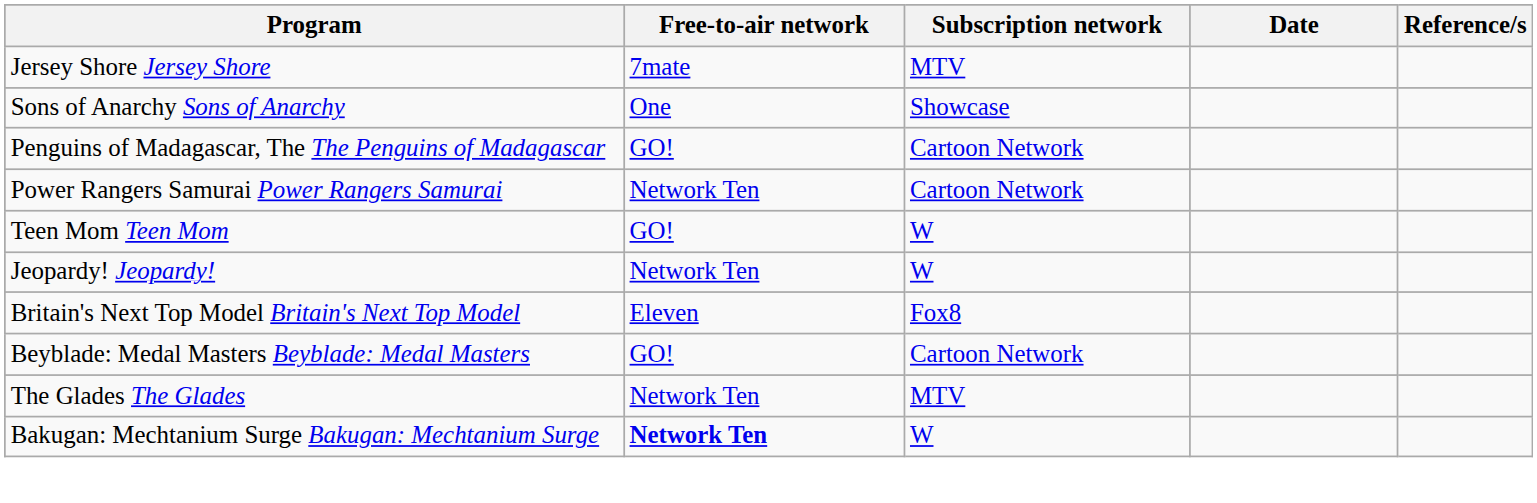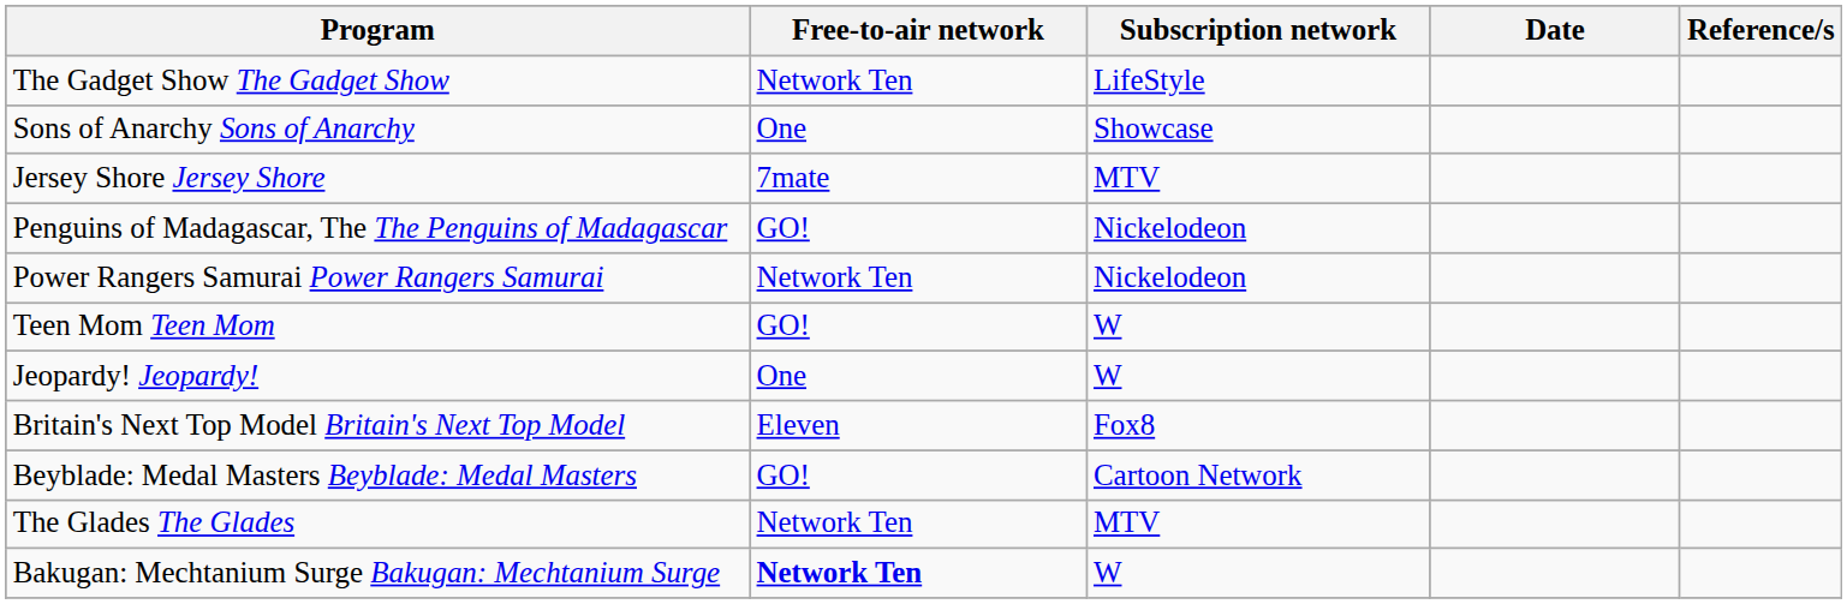 <table class="wikitable sortable" width="100%" style="font-size:90%;">
 <tr bgcolor="#efefef">
 <th width=45%>Program</th>
 <th width=20%>Free-to-air network</th>
 <th width=20%>Subscription network</th>
 <th width=15%>Date</th>
 <th class="unsortable">Reference/s</th>
 </tr>
 <tr>
-<td><span>Jersey Shore</span>  <em><a href='#'>Jersey Shore</a></em></td>
-<td><a href='#'>7mate</a></td>
-<td><a href='#'>MTV</a></td>
+<td><span>The Gadget Show</span>  <em><a href='#'>The Gadget Show</a></em></td>
+<td><a href='#'>Network Ten</a></td>
+<td><a href='#'>LifeStyle</a></td>
 <td></td>
 <td></td>
 </tr>
 <tr>
 <td><span>Sons of Anarchy</span>  <em><a href='#'>Sons of Anarchy</a></em></td>
 <td><a href='#'>One</a></td>
 <td><a href='#'>Showcase</a></td>
 <td></td>
 <td></td>
 </tr>
 <tr>
+<td><span>Jersey Shore</span>  <em><a href='#'>Jersey Shore</a></em></td>
+<td><a href='#'>7mate</a></td>
+<td><a href='#'>MTV</a></td>
+<td></td>
+<td></td>
+</tr>
+<tr>
 <td><span>Penguins of Madagascar, The</span>  <em><a href='#'>The Penguins of Madagascar</a></em></td>
 <td><a href='#'>GO!</a></td>
-<td><a href='#'>Cartoon Network</a></td>
+<td><a href='#'>Nickelodeon</a></td>
 <td></td>
 <td></td>
 </tr>
 <tr>
 <td><span>Power Rangers Samurai</span>  <em><a href='#'>Power Rangers Samurai</a></em></td>
 <td><a href='#'>Network Ten</a></td>
-<td><a href='#'>Cartoon Network</a></td>
+<td><a href='#'>Nickelodeon</a></td>
 <td></td>
 <td></td>
 </tr>
 <tr>
 <td><span>Teen Mom</span>  <em><a href='#'>Teen Mom</a></em></td>
 <td><a href='#'>GO!</a></td>
 <td><a href='#'>W</a></td>
 <td></td>
 <td></td>
 </tr>
 <tr>
 <td><span>Jeopardy!</span>  <em><a href='#'>Jeopardy!</a></em></td>
-<td><a href='#'>Network Ten</a></td>
+<td><a href='#'>One</a></td>
 <td><a href='#'>W</a></td>
 <td></td>
 <td></td>
 </tr>
 <tr>
 <td><span>Britain's Next Top Model </span>  <em><a href='#'>Britain's Next Top Model</a></em></td>
 <td><a href='#'>Eleven</a></td>
 <td><a href='#'>Fox8</a></td>
 <td></td>
 <td></td>
 </tr>
 <tr>
 <td><span>Beyblade: Medal Masters</span>  <em><a href='#'>Beyblade: Medal Masters</a></em></td>
 <td><a href='#'>GO!</a></td>
 <td><a href='#'>Cartoon Network</a></td>
 <td></td>
 <td></td>
 </tr>
 <tr>
 <td><span>The Glades</span>  <em><a href='#'>The Glades</a></em></td>
 <td><a href='#'>Network Ten</a></td>
 <td><a href='#'>MTV</a></td>
 <td></td>
 <td></td>
 </tr>
 <tr>
 <td><span>Bakugan: Mechtanium Surge</span>  <em><a href='#'>Bakugan: Mechtanium Surge</a></em></td>
 <td><strong><a href='#'>Network Ten</a></strong></td>
 <td><a href='#'>W</a></td>
 <td></td>
 <td></td>
 </tr>
 </table>
